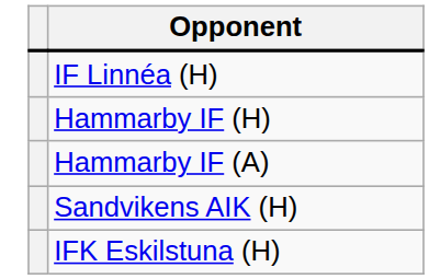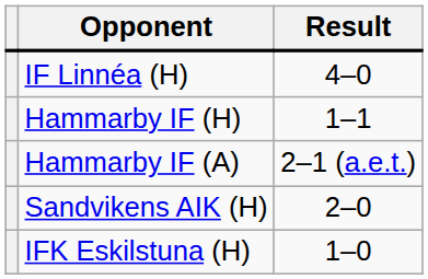 <table class="wikitable plainrowheaders" style="text-align:center;margin-left:1em;float:right;clear:right;min-width:226px">
 <tr>
 <th scope="col"></th>
 <th scope="col">Opponent</th>
+<th scope="col">Result</th>
 </tr>
 <tr style="border-top:2px solid black">
 <th scope="row" style="text-align:center"></th>
 <td align="left"><a href='#'>IF Linnéa</a> (H)</td>
+<td>4–0</td>
 </tr>
 <tr>
 <th scope="row" style="text-align:center"></th>
 <td align="left"><a href='#'>Hammarby IF</a> (H)</td>
+<td>1–1</td>
 </tr>
 <tr>
 <th scope="row" style="text-align:center"></th>
 <td align="left"><a href='#'>Hammarby IF</a> (A)</td>
+<td>2–1 (<a href='#'>a.e.t.</a>)</td>
 </tr>
 <tr>
 <th scope="row" style="text-align:center"></th>
 <td align="left"><a href='#'>Sandvikens AIK</a> (H)</td>
+<td>2–0</td>
 </tr>
 <tr>
 <th scope="row" style="text-align:center"></th>
 <td align="left"><a href='#'>IFK Eskilstuna</a> (H)</td>
+<td>1–0</td>
 </tr>
 </table>
